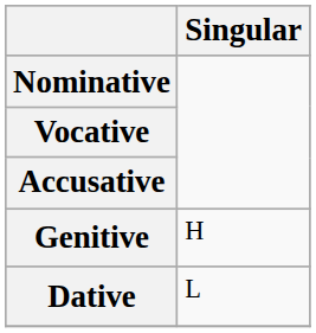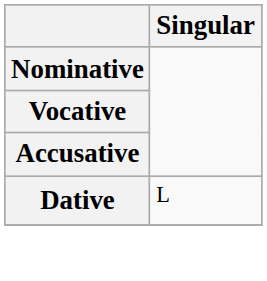 <table class="wikitable">
 <tr>
 <th></th>
 <th>Singular</th>
 </tr>
 <tr>
 <th>Nominative</th>
 <td rowspan=3></td>
 </tr>
 <tr>
 <th>Vocative</th>
 </tr>
 <tr>
 <th>Accusative</th>
 </tr>
 <tr>
-<th>Genitive</th>
-<td><sup>H</sup></td>
-</tr>
-<tr>
 <th>Dative</th>
 <td><sup>L</sup></td>
 </tr>
 <tr>
 </tr>
 </table>
